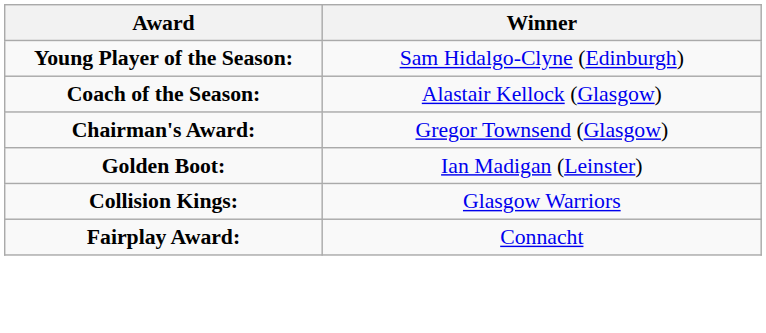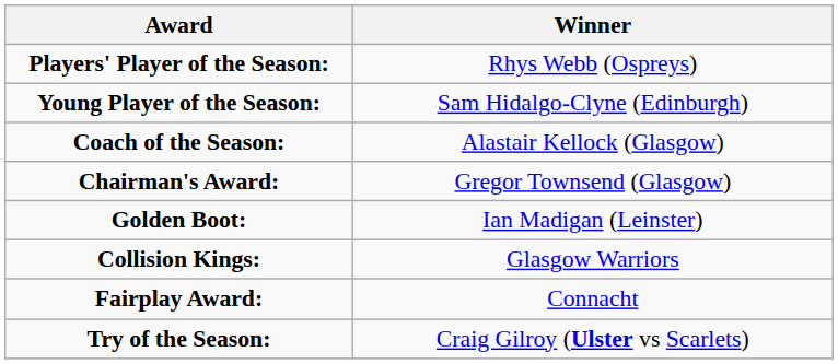 <table class="wikitable" style="font-size:95%; text-align:center;">
 <tr>
 <th style="width:215px;">Award</th>
 <th style="width:300px;">Winner</th>
+</tr>
+<tr>
+<td><strong>Players' Player of the Season:</strong></td>
+<td> <a href='#'>Rhys Webb</a> (<a href='#'>Ospreys</a>)</td>
 </tr>
 <tr>
 <td><strong>Young Player of the Season:</strong></td>
 <td> <a href='#'>Sam Hidalgo-Clyne</a> (<a href='#'>Edinburgh</a>)</td>
 </tr>
 <tr>
 <td><strong>Coach of the Season:</strong></td>
 <td> <a href='#'>Alastair Kellock</a> (<a href='#'>Glasgow</a>)</td>
 </tr>
 <tr>
 <td><strong>Chairman's Award:</strong></td>
 <td> <a href='#'>Gregor Townsend</a> (<a href='#'>Glasgow</a>)</td>
 </tr>
 <tr>
 <td><strong>Golden Boot:</strong></td>
 <td> <a href='#'>Ian Madigan</a> (<a href='#'>Leinster</a>)</td>
 </tr>
 <tr>
 <td><strong>Collision Kings:</strong></td>
 <td> <a href='#'>Glasgow Warriors</a></td>
 </tr>
 <tr>
 <td><strong>Fairplay Award:</strong></td>
 <td> <a href='#'>Connacht</a></td>
 </tr>
+<tr>
+<td><strong>Try of the Season:</strong></td>
+<td> <a href='#'>Craig Gilroy</a> (<strong><a href='#'>Ulster</a></strong> vs <a href='#'>Scarlets</a>)</td>
+</tr>
 </table>
